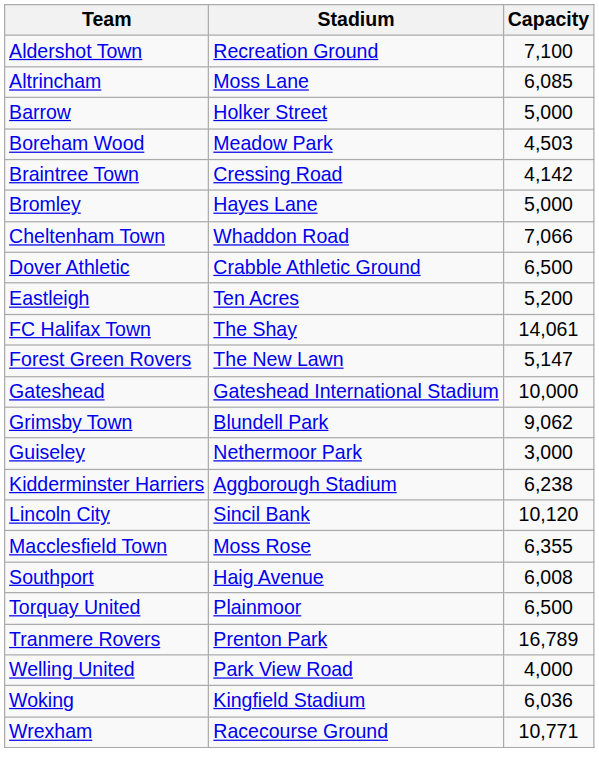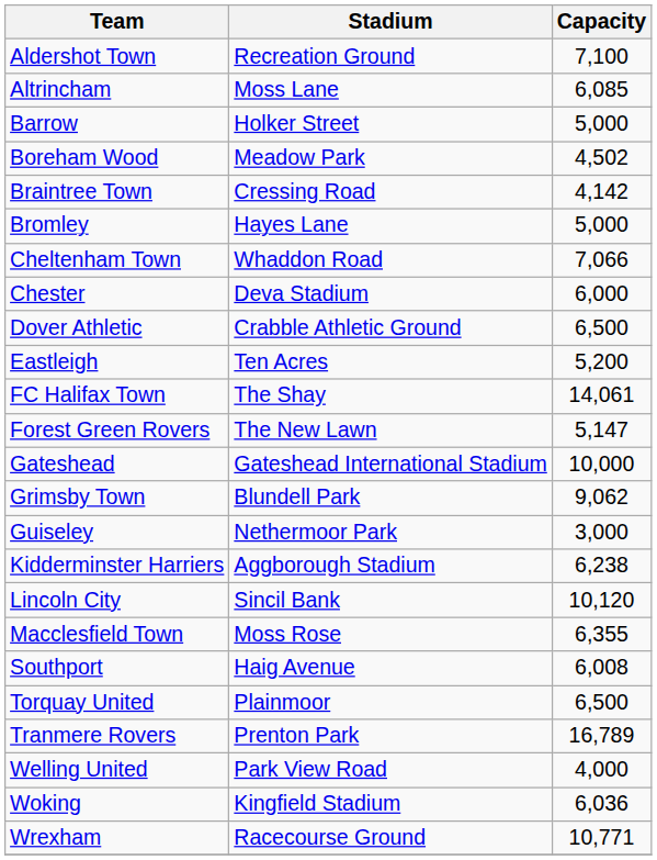 <table class="wikitable sortable">
 <tr>
 <th>Team</th>
 <th>Stadium</th>
 <th>Capacity</th>
 </tr>
 <tr>
 <td><a href='#'>Aldershot Town</a></td>
 <td><a href='#'>Recreation Ground</a></td>
 <td align="center">7,100</td>
 </tr>
 <tr>
 <td><a href='#'>Altrincham</a></td>
 <td><a href='#'>Moss Lane</a></td>
 <td align="center">6,085</td>
 </tr>
 <tr>
 <td><a href='#'>Barrow</a></td>
 <td><a href='#'>Holker Street</a></td>
 <td align="center">5,000</td>
 </tr>
 <tr>
 <td><a href='#'>Boreham Wood</a></td>
 <td><a href='#'>Meadow Park</a></td>
-<td align="center">4,503</td>
+<td align="center">4,502</td>
 </tr>
 <tr>
 <td><a href='#'>Braintree Town</a></td>
 <td><a href='#'>Cressing Road</a></td>
 <td align="center">4,142</td>
 </tr>
 <tr>
 <td><a href='#'>Bromley</a></td>
 <td><a href='#'>Hayes Lane</a></td>
 <td align="center">5,000</td>
 </tr>
 <tr>
 <td><a href='#'>Cheltenham Town</a></td>
 <td><a href='#'>Whaddon Road</a></td>
 <td align="center">7,066</td>
+</tr>
+<tr>
+<td><a href='#'>Chester</a></td>
+<td><a href='#'>Deva Stadium</a></td>
+<td align="center">6,000</td>
 </tr>
 <tr>
 <td><a href='#'>Dover Athletic</a></td>
 <td><a href='#'>Crabble Athletic Ground</a></td>
 <td align="center">6,500</td>
 </tr>
 <tr>
 <td><a href='#'>Eastleigh</a></td>
 <td><a href='#'>Ten Acres</a></td>
 <td align="center">5,200</td>
 </tr>
 <tr>
 <td><a href='#'>FC Halifax Town</a></td>
 <td><a href='#'>The Shay</a></td>
 <td align="center">14,061</td>
 </tr>
 <tr>
 <td><a href='#'>Forest Green Rovers</a></td>
 <td><a href='#'>The New Lawn</a></td>
 <td align="center">5,147</td>
 </tr>
 <tr>
 <td><a href='#'>Gateshead</a></td>
 <td><a href='#'>Gateshead International Stadium</a></td>
 <td align="center">10,000</td>
 </tr>
 <tr>
 <td><a href='#'>Grimsby Town</a></td>
 <td><a href='#'>Blundell Park</a></td>
 <td align="center">9,062</td>
 </tr>
 <tr>
 <td><a href='#'>Guiseley</a></td>
 <td><a href='#'>Nethermoor Park</a></td>
 <td align="center">3,000</td>
 </tr>
 <tr>
 <td><a href='#'>Kidderminster Harriers</a></td>
 <td><a href='#'>Aggborough Stadium</a></td>
 <td align="center">6,238</td>
 </tr>
 <tr>
 <td><a href='#'>Lincoln City</a></td>
 <td><a href='#'>Sincil Bank</a></td>
 <td align="center">10,120</td>
 </tr>
 <tr>
 <td><a href='#'>Macclesfield Town</a></td>
 <td><a href='#'>Moss Rose</a></td>
 <td align="center">6,355</td>
 </tr>
 <tr>
 <td><a href='#'>Southport</a></td>
 <td><a href='#'>Haig Avenue</a></td>
 <td align="center">6,008</td>
 </tr>
 <tr>
 <td><a href='#'>Torquay United</a></td>
 <td><a href='#'>Plainmoor</a></td>
 <td align="center">6,500</td>
 </tr>
 <tr>
 <td><a href='#'>Tranmere Rovers</a></td>
 <td><a href='#'>Prenton Park</a></td>
 <td align="center">16,789</td>
 </tr>
 <tr>
 <td><a href='#'>Welling United</a></td>
 <td><a href='#'>Park View Road</a></td>
 <td align="center">4,000</td>
 </tr>
 <tr>
 <td><a href='#'>Woking</a></td>
 <td><a href='#'>Kingfield Stadium</a></td>
 <td align="center">6,036</td>
 </tr>
 <tr>
 <td><a href='#'>Wrexham</a></td>
 <td><a href='#'>Racecourse Ground</a></td>
 <td align="center">10,771</td>
 </tr>
 <tr>
 </tr>
 </table>
